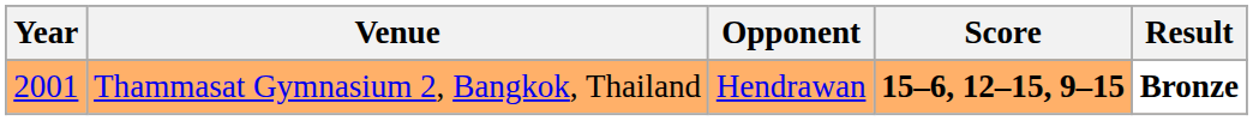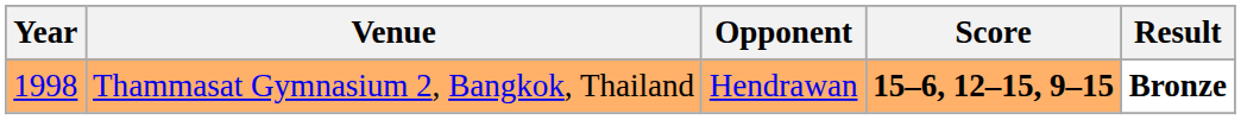 <table class="sortable wikitable" style="font-size: 90%;">
 <tr>
 <th>Year</th>
 <th>Venue</th>
 <th>Opponent</th>
 <th>Score</th>
 <th>Result</th>
 </tr>
 <tr style="background:#FFB069">
-<td align="center"><a href='#'>2001</a></td>
+<td align="center"><a href='#'>1998</a></td>
 <td align="left"><a href='#'>Thammasat Gymnasium 2</a>, <a href='#'>Bangkok</a>, Thailand</td>
 <td align="left"> <a href='#'>Hendrawan</a></td>
 <td align="left"><strong>15–6, 12–15, 9–15</strong></td>
 <td style="text-align:left; background:white"> <strong>Bronze</strong></td>
 </tr>
 </table>
